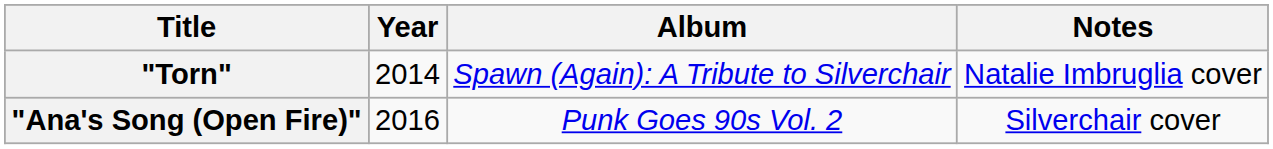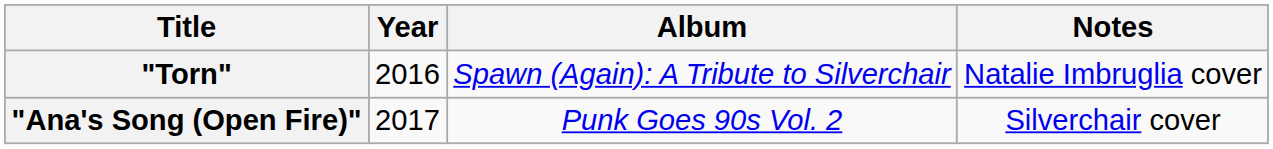 <table class="wikitable plainrowheaders" style="text-align:center;">
 <tr>
 <th scope="col">Title</th>
 <th scope="col">Year</th>
 <th scope="col">Album</th>
 <th scope="col">Notes</th>
 </tr>
 <tr>
 <th scope="row">"Torn"</th>
-<td>2014</td>
+<td>2016</td>
 <td><em><a href='#'>Spawn (Again): A Tribute to Silverchair</a></em></td>
 <td><a href='#'>Natalie Imbruglia</a> cover</td>
 </tr>
 <tr>
 <th scope="row">"Ana's Song (Open Fire)"</th>
-<td>2016</td>
+<td>2017</td>
 <td><em><a href='#'>Punk Goes 90s Vol. 2</a></em></td>
 <td><a href='#'>Silverchair</a> cover</td>
 </tr>
 </table>
